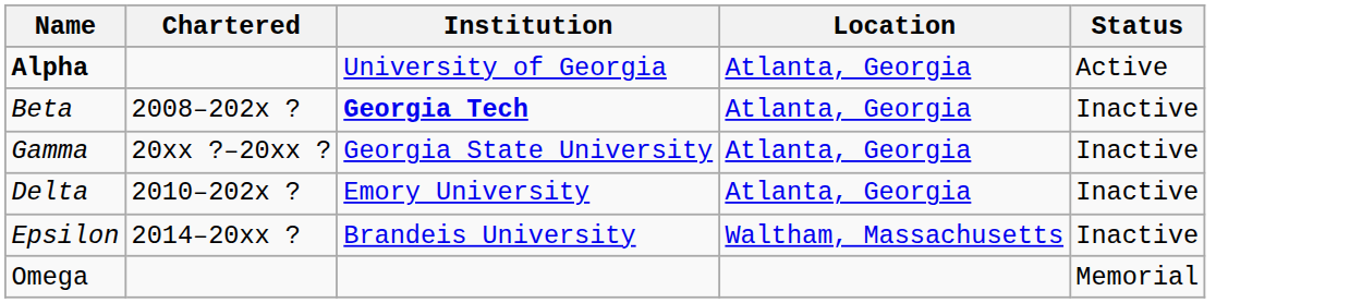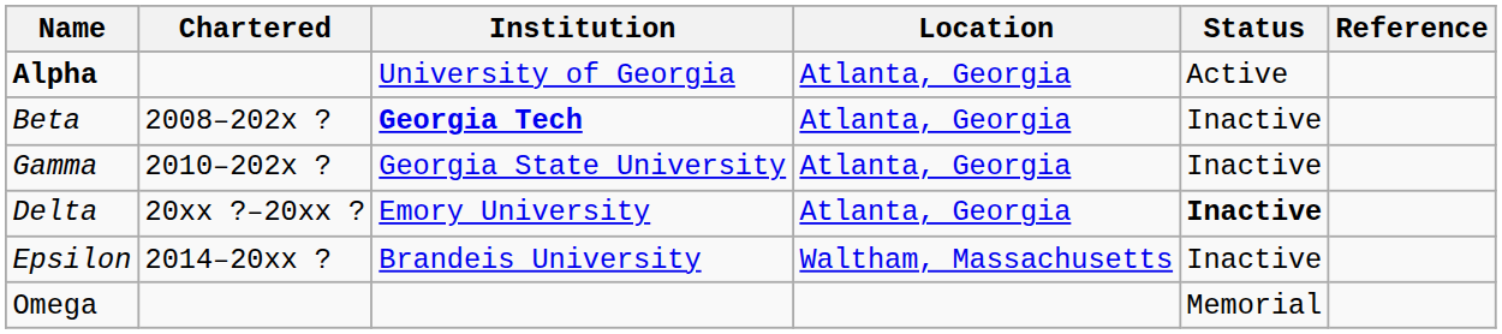 <table class="wikitable sortable">
 <tr>
 <th>Name</th>
 <th>Chartered</th>
 <th>Institution</th>
 <th>Location</th>
 <th>Status</th>
+<th>Reference</th>
 </tr>
 <tr>
 <td><strong>Alpha</strong></td>
 <td></td>
 <td><a href='#'>University of Georgia</a></td>
 <td><a href='#'>Atlanta, Georgia</a></td>
 <td>Active</td>
+<td></td>
 </tr>
 <tr>
 <td><em>Beta</em></td>
 <td>2008–202x ?</td>
 <td><strong><a href='#'>Georgia Tech</a></strong></td>
 <td><a href='#'>Atlanta, Georgia</a></td>
 <td>Inactive</td>
+<td></td>
 </tr>
 <tr>
 <td><em>Gamma</em></td>
-<td>20xx ?–20xx ?</td>
+<td>2010–202x ?</td>
 <td><a href='#'>Georgia State University</a></td>
 <td><a href='#'>Atlanta, Georgia</a></td>
 <td>Inactive</td>
+<td></td>
 </tr>
 <tr>
 <td><em>Delta</em></td>
-<td>2010–202x ?</td>
+<td>20xx ?–20xx ?</td>
 <td><a href='#'>Emory University</a></td>
 <td><a href='#'>Atlanta, Georgia</a></td>
-<td>Inactive</td>
+<td><strong>Inactive</strong></td>
+<td></td>
 </tr>
 <tr>
 <td><em>Epsilon</em></td>
 <td>2014–20xx ?</td>
 <td><a href='#'>Brandeis University</a></td>
 <td><a href='#'>Waltham, Massachusetts</a></td>
 <td>Inactive</td>
+<td></td>
 </tr>
 <tr>
 <td>Omega</td>
 <td></td>
 <td></td>
 <td></td>
 <td>Memorial</td>
+<td></td>
 </tr>
 </table>
